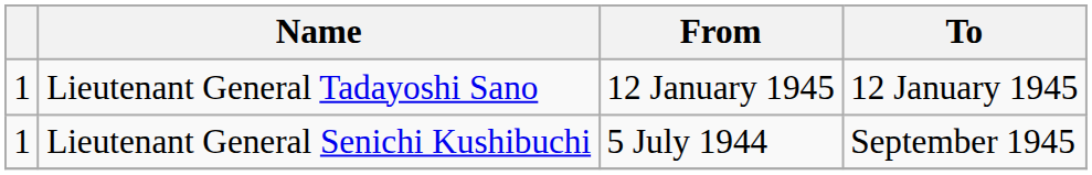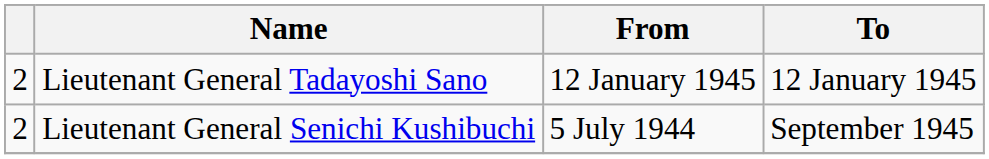 <table class=wikitable>
 <tr>
 <th></th>
 <th>Name</th>
 <th>From</th>
 <th>To</th>
 </tr>
 <tr>
-<td>1</td>
+<td>2</td>
 <td>Lieutenant General <a href='#'>Tadayoshi Sano</a></td>
 <td>12 January 1945</td>
 <td>12 January 1945</td>
 </tr>
 <tr>
-<td>1</td>
+<td>2</td>
 <td>Lieutenant General <a href='#'>Senichi Kushibuchi</a></td>
 <td>5 July 1944</td>
 <td>September 1945</td>
 </tr>
 <tr>
 </tr>
 </table>
